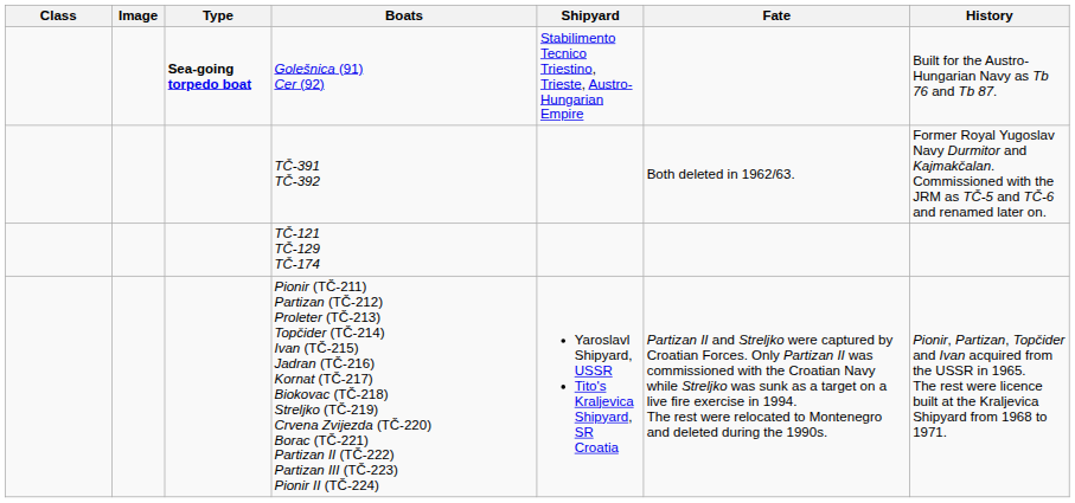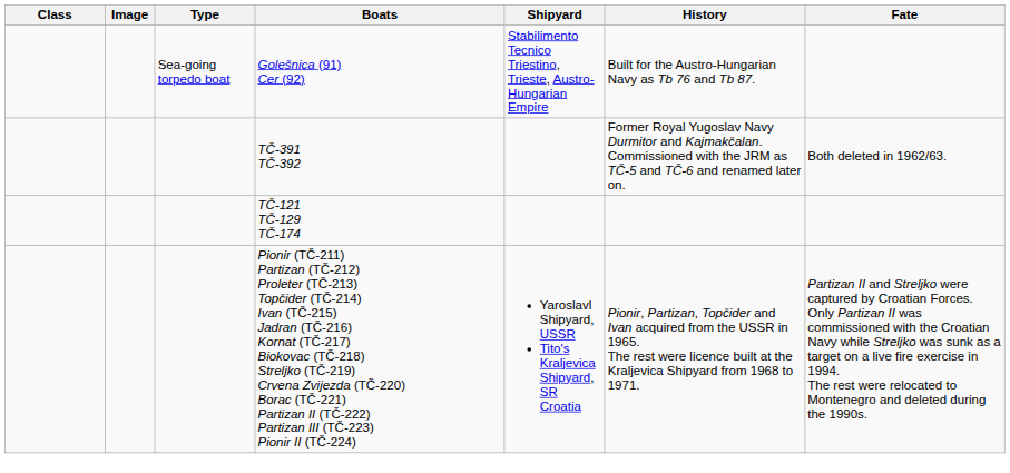 <table class="wikitable">
 <tr>
 <th style="text-align:center;width:10%;">Class</th>
 <th style="text-align:center;width:5%;">Image</th>
 <th style="text-align:center; width:10%;">Type</th>
 <th style="text-align:center; width:25%;">Boats</th>
 <th style="text-align:center; width:10%;">Shipyard</th>
+<th style="text-align:center; width:20%;">History</th>
 <th style="text-align:center; width:25%;">Fate</th>
-<th style="text-align:center; width:20%;">History</th>
 </tr>
 <tr>
 <td></td>
 <td><br></td>
-<td><strong>Sea-going <a href='#'>torpedo boat</a></strong></td>
+<td>Sea-going <a href='#'>torpedo boat</a></td>
 <td><a href='#'><em>Golešnica</em> (91)</a><br><a href='#'><em>Cer</em> (92)</a></td>
 <td><a href='#'>Stabilimento Tecnico Triestino</a>, <a href='#'>Trieste</a>, <a href='#'>Austro-Hungarian Empire</a></td>
+<td>Built for the Austro-Hungarian Navy as <em>Tb 76</em> and <em>Tb 87</em>.</td>
 <td></td>
-<td>Built for the Austro-Hungarian Navy as <em>Tb 76</em> and <em>Tb 87</em>.</td>
 </tr>
 <tr>
 <td></td>
 <td></td>
 <td></td>
 <td><em>TČ-391</em><br><em>TČ-392</em></td>
 <td></td>
+<td>Former Royal Yugoslav Navy <em>Durmitor</em> and <em>Kajmakčalan</em>. Commissioned with the JRM as <em>TČ-5</em> and <em>TČ-6</em> and renamed later on.</td>
 <td>Both deleted in 1962/63.</td>
-<td>Former Royal Yugoslav Navy <em>Durmitor</em> and <em>Kajmakčalan</em>. Commissioned with the JRM as <em>TČ-5</em> and <em>TČ-6</em> and renamed later on.</td>
 </tr>
 <tr>
 <td></td>
 <td></td>
 <td></td>
 <td><em>TČ-121</em><br><em>TČ-129</em><br><em>TČ-174</em></td>
 <td></td>
 <td></td>
 <td></td>
 </tr>
 <tr>
 <td></td>
 <td></td>
 <td></td>
 <td><em>Pionir</em> (TČ-211)<br><em>Partizan</em> (TČ-212)<br><em>Proleter</em> (TČ-213)<br><em>Topčider</em> (TČ-214)<br><em>Ivan</em> (TČ-215)<br><em>Jadran</em> (TČ-216)<br><em>Kornat</em> (TČ-217)<br><em>Biokovac</em> (TČ-218)<br><em>Streljko</em> (TČ-219)<br><em>Crvena Zvijezda</em> (TČ-220)<br><em>Borac</em> (TČ-221)<br><em>Partizan II</em> (TČ-222)<br><em>Partizan III</em> (TČ-223)<br><em>Pionir II</em> (TČ-224)</td>
 <td><br><ul><li>Yaroslavl Shipyard, <a href='#'>USSR</a></li><li><a href='#'>Tito's Kraljevica Shipyard</a>, <a href='#'>SR Croatia</a></li></ul></td>
+<td><em>Pionir</em>, <em>Partizan</em>, <em>Topčider</em> and <em>Ivan</em> acquired from the USSR in 1965.<br>The rest were licence built at the Kraljevica Shipyard from 1968 to 1971.</td>
 <td><em>Partizan II</em> and <em>Streljko</em> were captured by Croatian Forces. Only <em>Partizan II</em> was commissioned with the Croatian Navy while <em>Streljko</em> was sunk as a target on a live fire exercise in 1994.<br>The rest were relocated to Montenegro and deleted during the 1990s.</td>
-<td><em>Pionir</em>, <em>Partizan</em>, <em>Topčider</em> and <em>Ivan</em> acquired from the USSR in 1965.<br>The rest were licence built at the Kraljevica Shipyard from 1968 to 1971.</td>
 </tr>
 </table>
